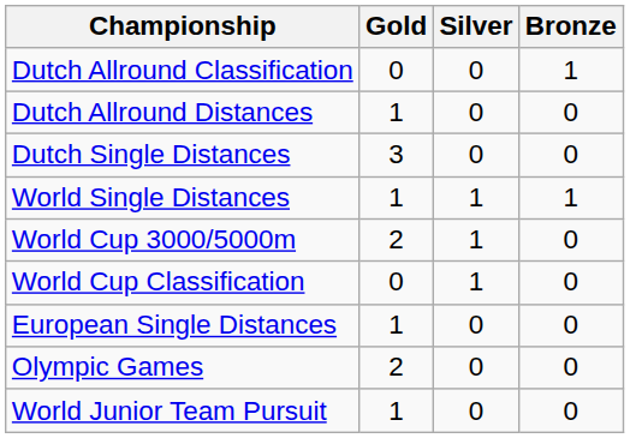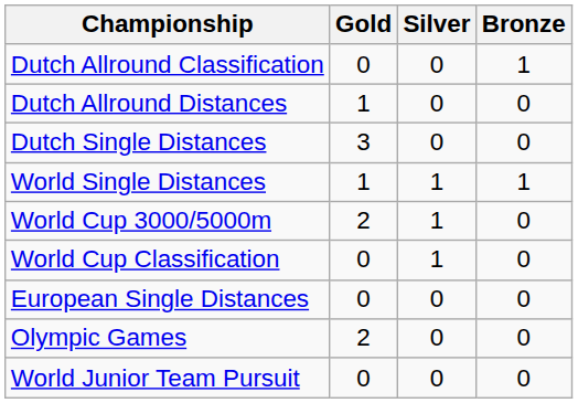 <table class="wikitable" style="text-align:center">
 <tr>
 <th>Championship</th>
 <th>Gold <br> </th>
 <th>Silver <br> </th>
 <th>Bronze <br> </th>
 </tr>
 <tr>
 <td style="text-align:left"><a href='#'>Dutch Allround Classification</a></td>
 <td>0</td>
 <td>0</td>
 <td>1</td>
 </tr>
 <tr>
 <td style="text-align:left"><a href='#'>Dutch Allround Distances</a></td>
 <td>1</td>
 <td>0</td>
 <td>0</td>
 </tr>
 <tr>
 <td style="text-align:left"><a href='#'>Dutch Single Distances</a></td>
 <td>3</td>
 <td>0</td>
 <td>0</td>
 </tr>
 <tr>
 <td style="text-align:left"><a href='#'>World Single Distances</a></td>
 <td>1</td>
 <td>1</td>
 <td>1</td>
 </tr>
 <tr>
 <td style="text-align:left"><a href='#'>World Cup 3000/5000m</a></td>
 <td>2</td>
 <td>1</td>
 <td>0</td>
 </tr>
 <tr>
 <td style="text-align:left"><a href='#'>World Cup Classification</a></td>
 <td>0</td>
 <td>1</td>
 <td>0</td>
 </tr>
 <tr>
 <td style="text-align:left"><a href='#'>European Single Distances</a></td>
-<td>1</td>
+<td>0</td>
 <td>0</td>
 <td>0</td>
 </tr>
 <tr>
 <td style="text-align:left"><a href='#'>Olympic Games</a></td>
 <td>2</td>
 <td>0</td>
 <td>0</td>
 </tr>
 <tr>
 <td style="text-align:left"><a href='#'>World Junior Team Pursuit</a></td>
-<td>1</td>
+<td>0</td>
 <td>0</td>
 <td>0</td>
 </tr>
 </table>
